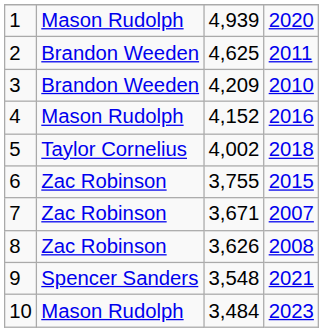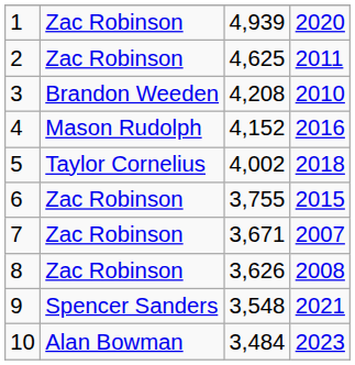 <table class="wikitable">
 <tr>
 </tr>
 <tr>
 <td>1</td>
-<td><a href='#'>Mason Rudolph</a></td>
+<td><a href='#'>Zac Robinson</a></td>
 <td><abbr>4,939</abbr></td>
 <td><a href='#'>2020</a></td>
 </tr>
 <tr>
 <td>2</td>
-<td><a href='#'>Brandon Weeden</a></td>
+<td><a href='#'>Zac Robinson</a></td>
 <td><abbr>4,625</abbr></td>
 <td><a href='#'>2011</a></td>
 </tr>
 <tr>
 <td>3</td>
 <td><a href='#'>Brandon Weeden</a></td>
-<td><abbr>4,209</abbr></td>
+<td><abbr>4,208</abbr></td>
 <td><a href='#'>2010</a></td>
 </tr>
 <tr>
 <td>4</td>
 <td><a href='#'>Mason Rudolph</a></td>
 <td><abbr>4,152</abbr></td>
 <td><a href='#'>2016</a></td>
 </tr>
 <tr>
 <td>5</td>
 <td><a href='#'>Taylor Cornelius</a></td>
 <td><abbr>4,002</abbr></td>
 <td><a href='#'>2018</a></td>
 </tr>
 <tr>
 <td>6</td>
 <td><a href='#'>Zac Robinson</a></td>
 <td><abbr>3,755</abbr></td>
 <td><a href='#'>2015</a></td>
 </tr>
 <tr>
 <td>7</td>
 <td><a href='#'>Zac Robinson</a></td>
 <td><abbr>3,671</abbr></td>
 <td><a href='#'>2007</a></td>
 </tr>
 <tr>
 <td>8</td>
 <td><a href='#'>Zac Robinson</a></td>
 <td><abbr>3,626</abbr></td>
 <td><a href='#'>2008</a></td>
 </tr>
 <tr>
 <td>9</td>
 <td><a href='#'>Spencer Sanders</a></td>
 <td><abbr>3,548</abbr></td>
 <td><a href='#'>2021</a></td>
 </tr>
 <tr>
 <td>10</td>
-<td><a href='#'>Mason Rudolph</a></td>
+<td><a href='#'>Alan Bowman</a></td>
 <td><abbr>3,484</abbr></td>
 <td><a href='#'>2023</a></td>
 </tr>
 </table>
